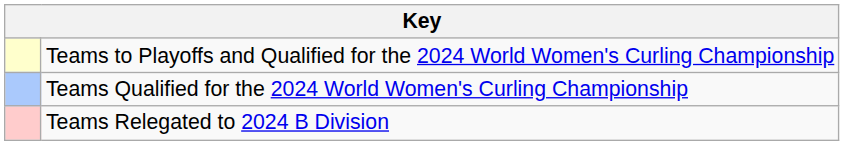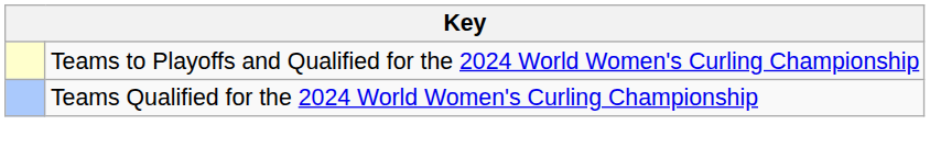 <table class="wikitable" style="text-align: center;">
 <tr>
 <th colspan=2>Key</th>
 </tr>
 <tr>
 <td style="background:#ffffcc; width:20px;"></td>
 <td align=left>Teams to Playoffs and Qualified for the <a href='#'>2024 World Women's Curling Championship</a></td>
 </tr>
 <tr>
 <td style="background:#aac9fc; width:20px;"></td>
 <td align=left>Teams Qualified for the <a href='#'>2024 World Women's Curling Championship</a></td>
 </tr>
-<tr>
-<td style="background:#ffcccc; width:20px;"></td>
-<td align=left>Teams Relegated to <a href='#'>2024 B Division</a></td>
-</tr>
 </table>
